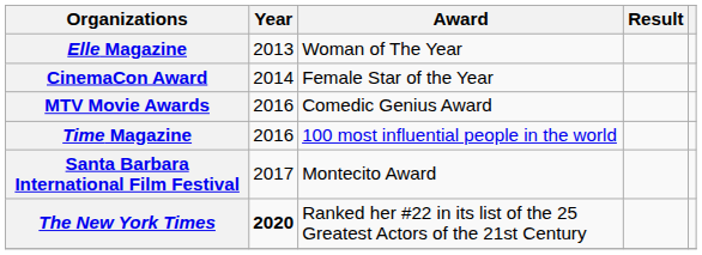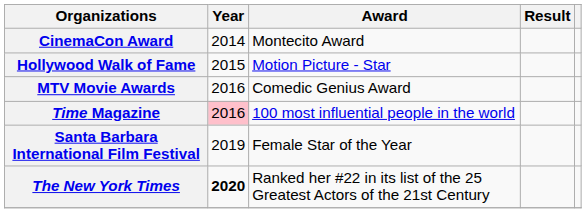 <table class= "wikitable plainrowheaders sortable">
 <tr>
 <th scope="col">Organizations</th>
 <th scope="col">Year</th>
 <th scope="col">Award</th>
 <th scope="col">Result</th>
 <th scope="col" class="unsortable"></th>
 </tr>
 <tr>
-<th scope="row" rowspan="1"><a href='#'><em>Elle</em> Magazine</a></th>
-<td>2013</td>
-<td>Woman of The Year</td>
+<th scope="row" rowspan="1"><a href='#'>CinemaCon Award</a></th>
+<td>2014</td>
+<td>Montecito Award</td>
 <td></td>
 <td align="center"></td>
 </tr>
 <tr>
-<th scope="row" rowspan="1"><a href='#'>CinemaCon Award</a></th>
-<td>2014</td>
-<td>Female Star of the Year</td>
+<th scope="row" rowspan="1"><a href='#'>Hollywood Walk of Fame</a></th>
+<td>2015</td>
+<td><a href='#'>Motion Picture - Star</a></td>
 <td></td>
 <td align="center"></td>
 </tr>
 <tr>
 <th scope="row" rowspan="1"><a href='#'>MTV Movie Awards</a></th>
 <td>2016</td>
 <td>Comedic Genius Award</td>
 <td></td>
 <td align="center"></td>
 </tr>
 <tr>
 <th scope="row" rowspan="1"><a href='#'><em>Time</em> Magazine</a></th>
-<td>2016</td>
+<td style="background: pink;">2016</td>
 <td><a href='#'>100 most influential people in the world</a></td>
 <td></td>
 <td></td>
 </tr>
 <tr>
 <th scope="row" rowspan="1"><a href='#'>Santa Barbara International Film Festival</a></th>
-<td>2017</td>
-<td>Montecito Award</td>
+<td>2019</td>
+<td>Female Star of the Year</td>
 <td></td>
 <td align="center"></td>
 </tr>
 <tr>
 <th scope="row" rowspan="1"><em><a href='#'>The New York Times</a></em></th>
 <td><strong>2020</strong></td>
 <td>Ranked her #22 in its list of the 25 Greatest Actors of the 21st Century</td>
 <td></td>
 <td></td>
 </tr>
 <tr>
 </tr>
 </table>
